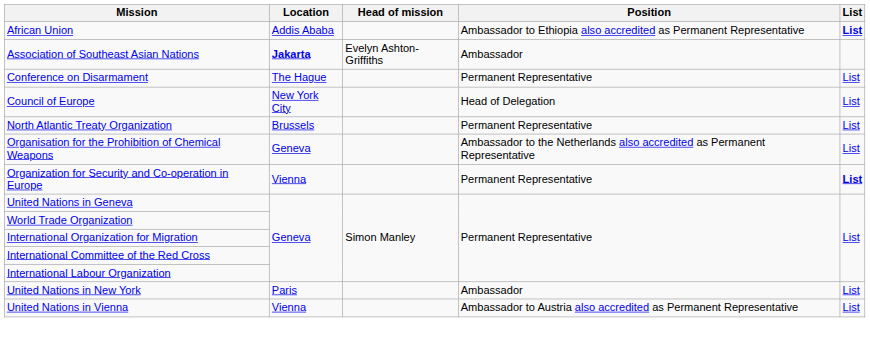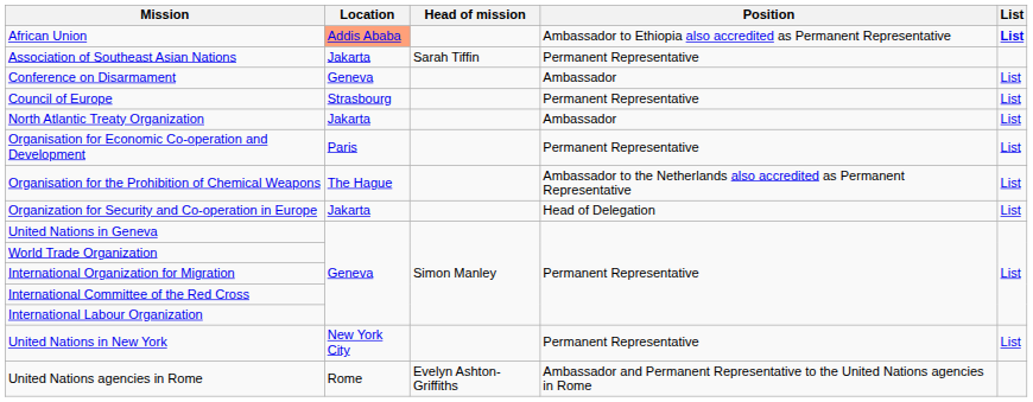 <table class="wikitable">
 <tr>
 <th>Mission</th>
 <th>Location</th>
 <th>Head of mission</th>
 <th>Position</th>
 <th>List</th>
 </tr>
 <tr>
 <td> <a href='#'>African Union</a></td>
-<td><a href='#'>Addis Ababa</a></td>
+<td style="background: lightsalmon;"><a href='#'>Addis Ababa</a></td>
 <td></td>
 <td>Ambassador to Ethiopia <a href='#'>also accredited</a> as Permanent Representative</td>
 <td><strong><a href='#'>List</a></strong></td>
 </tr>
 <tr>
 <td> <a href='#'>Association of Southeast Asian Nations</a></td>
-<td><strong><a href='#'>Jakarta</a></strong></td>
-<td>Evelyn Ashton-Griffiths</td>
-<td>Ambassador</td>
+<td><a href='#'>Jakarta</a></td>
+<td>Sarah Tiffin</td>
+<td>Permanent Representative</td>
 <td></td>
 </tr>
 <tr>
 <td><a href='#'>Conference on Disarmament</a></td>
-<td><a href='#'>The Hague</a></td>
+<td><a href='#'>Geneva</a></td>
+<td></td>
+<td>Ambassador</td>
+<td><a href='#'>List</a></td>
+</tr>
+<tr>
+<td><a href='#'>Council of Europe</a></td>
+<td><a href='#'>Strasbourg</a></td>
 <td></td>
 <td>Permanent Representative</td>
 <td><a href='#'>List</a></td>
 </tr>
 <tr>
-<td><a href='#'>Council of Europe</a></td>
-<td><a href='#'>New York City</a></td>
+<td> <a href='#'>North Atlantic Treaty Organization</a></td>
+<td><a href='#'>Jakarta</a></td>
 <td></td>
-<td>Head of Delegation</td>
+<td>Ambassador</td>
 <td><a href='#'>List</a></td>
 </tr>
 <tr>
-<td> <a href='#'>North Atlantic Treaty Organization</a></td>
-<td><a href='#'>Brussels</a></td>
+<td> <a href='#'>Organisation for Economic Co-operation and Development</a></td>
+<td><a href='#'>Paris</a></td>
 <td></td>
 <td>Permanent Representative</td>
 <td><a href='#'>List</a></td>
 </tr>
 <tr>
 <td><a href='#'>Organisation for the Prohibition of Chemical Weapons</a></td>
-<td><a href='#'>Geneva</a></td>
+<td><a href='#'>The Hague</a></td>
 <td></td>
 <td>Ambassador to the Netherlands <a href='#'>also accredited</a> as Permanent Representative</td>
 <td><a href='#'>List</a></td>
 </tr>
 <tr>
 <td> <a href='#'>Organization for Security and Co-operation in Europe</a></td>
-<td><a href='#'>Vienna</a></td>
+<td><a href='#'>Jakarta</a></td>
 <td></td>
-<td>Permanent Representative</td>
-<td><strong><a href='#'>List</a></strong></td>
+<td>Head of Delegation</td>
+<td><a href='#'>List</a></td>
 </tr>
 <tr>
 <td> <a href='#'>United Nations in Geneva</a></td>
 <td rowspan="5"><a href='#'>Geneva</a></td>
 <td rowspan="5">Simon Manley</td>
 <td rowspan="5">Permanent Representative</td>
 <td rowspan="5"><a href='#'>List</a></td>
 </tr>
 <tr>
 <td> <a href='#'>World Trade Organization</a></td>
 </tr>
 <tr>
 <td><a href='#'>International Organization for Migration</a></td>
 </tr>
 <tr>
 <td><a href='#'>International Committee of the Red Cross</a></td>
 </tr>
 <tr>
 <td><a href='#'>International Labour Organization</a></td>
 </tr>
 <tr>
 <td> <a href='#'>United Nations in New York</a></td>
-<td><a href='#'>Paris</a></td>
+<td><a href='#'>New York City</a></td>
 <td></td>
-<td>Ambassador</td>
+<td>Permanent Representative</td>
 <td><a href='#'>List</a></td>
 </tr>
 <tr>
-<td> <a href='#'>United Nations in Vienna</a></td>
-<td><a href='#'>Vienna</a></td>
+<td> United Nations agencies in Rome</td>
+<td>Rome</td>
+<td>Evelyn Ashton-Griffiths</td>
+<td>Ambassador and Permanent Representative to the United Nations agencies in Rome</td>
 <td></td>
-<td>Ambassador to Austria <a href='#'>also accredited</a> as Permanent Representative</td>
-<td><a href='#'>List</a></td>
 </tr>
 </table>
